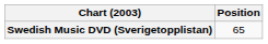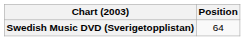 <table class="wikitable plainrowheaders" style="text-align:center">
 <tr>
 <th scope="col">Chart (2003)</th>
 <th scope="col">Position</th>
 </tr>
 <tr>
 <th scope="row">Swedish Music DVD (Sverigetopplistan)</th>
-<td>65</td>
+<td>64</td>
 </tr>
 </table>
